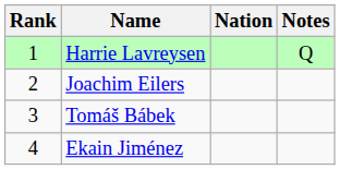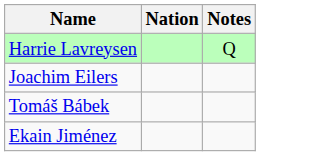 <table class="wikitable sortable" style="text-align:center">
 <tr>
-<th>Rank</th>
 <th>Name</th>
 <th>Nation</th>
 <th>Notes</th>
 </tr>
 <tr bgcolor=bbffbb>
-<td>1</td>
 <td align=left><a href='#'>Harrie Lavreysen</a></td>
 <td align=left></td>
 <td>Q</td>
 </tr>
 <tr>
-<td>2</td>
 <td align=left><a href='#'>Joachim Eilers</a></td>
 <td align=left></td>
 <td></td>
 </tr>
 <tr>
-<td>3</td>
 <td align=left><a href='#'>Tomáš Bábek</a></td>
 <td align=left></td>
 <td></td>
 </tr>
 <tr>
-<td>4</td>
 <td align=left><a href='#'>Ekain Jiménez</a></td>
 <td align=left></td>
 <td></td>
 </tr>
 </table>
